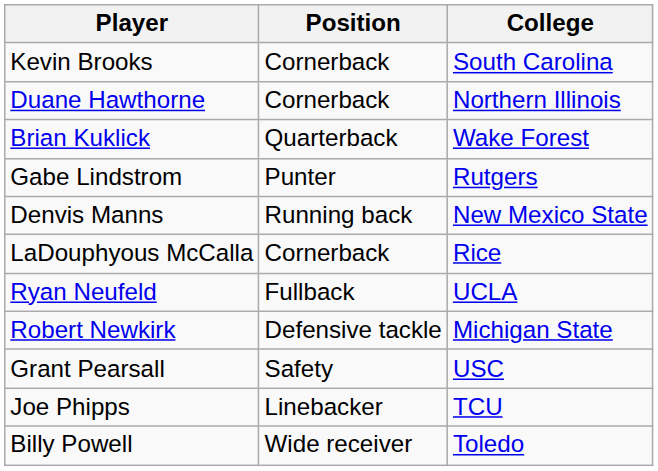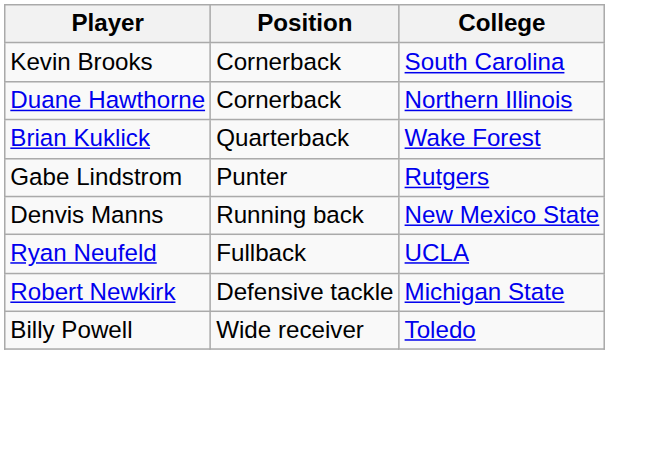 <table class="wikitable">
 <tr>
 <th>Player</th>
 <th>Position</th>
 <th>College</th>
 </tr>
 <tr>
 <td>Kevin Brooks</td>
 <td>Cornerback</td>
 <td><a href='#'>South Carolina</a></td>
 </tr>
 <tr>
 <td><a href='#'>Duane Hawthorne</a></td>
 <td>Cornerback</td>
 <td><a href='#'>Northern Illinois</a></td>
 </tr>
 <tr>
 <td><a href='#'>Brian Kuklick</a></td>
 <td>Quarterback</td>
 <td><a href='#'>Wake Forest</a></td>
 </tr>
 <tr>
 <td>Gabe Lindstrom</td>
 <td>Punter</td>
 <td><a href='#'>Rutgers</a></td>
 </tr>
 <tr>
 <td>Denvis Manns</td>
 <td>Running back</td>
 <td><a href='#'>New Mexico State</a></td>
 </tr>
 <tr>
-<td>LaDouphyous McCalla</td>
-<td>Cornerback</td>
-<td><a href='#'>Rice</a></td>
-</tr>
-<tr>
 <td><a href='#'>Ryan Neufeld</a></td>
 <td>Fullback</td>
 <td><a href='#'>UCLA</a></td>
 </tr>
 <tr>
 <td><a href='#'>Robert Newkirk</a></td>
 <td>Defensive tackle</td>
 <td><a href='#'>Michigan State</a></td>
 </tr>
 <tr>
-<td>Grant Pearsall</td>
-<td>Safety</td>
-<td><a href='#'>USC</a></td>
-</tr>
-<tr>
-<td>Joe Phipps</td>
-<td>Linebacker</td>
-<td><a href='#'>TCU</a></td>
-</tr>
-<tr>
 <td>Billy Powell</td>
 <td>Wide receiver</td>
 <td><a href='#'>Toledo</a></td>
 </tr>
 </table>
